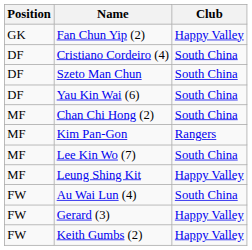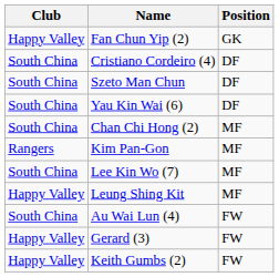 <table class="wikitable">
 <tr>
+<th>Club</th>
+<th>Name</th>
 <th>Position</th>
-<th>Name</th>
-<th>Club</th>
 </tr>
 <tr>
+<td><a href='#'>Happy Valley</a></td>
+<td> <a href='#'>Fan Chun Yip</a> (2)</td>
 <td>GK</td>
-<td> <a href='#'>Fan Chun Yip</a> (2)</td>
-<td><a href='#'>Happy Valley</a></td>
 </tr>
 <tr>
+<td><a href='#'>South China</a></td>
+<td> <a href='#'>Cristiano Cordeiro</a> (4)</td>
 <td>DF</td>
-<td> <a href='#'>Cristiano Cordeiro</a> (4)</td>
-<td><a href='#'>South China</a></td>
 </tr>
 <tr>
+<td><a href='#'>South China</a></td>
+<td> <a href='#'>Szeto Man Chun</a></td>
 <td>DF</td>
-<td> <a href='#'>Szeto Man Chun</a></td>
-<td><a href='#'>South China</a></td>
 </tr>
 <tr>
+<td><a href='#'>South China</a></td>
+<td> <a href='#'>Yau Kin Wai</a> (6)</td>
 <td>DF</td>
-<td> <a href='#'>Yau Kin Wai</a> (6)</td>
-<td><a href='#'>South China</a></td>
 </tr>
 <tr>
+<td><a href='#'>South China</a></td>
+<td> <a href='#'>Chan Chi Hong</a> (2)</td>
 <td>MF</td>
-<td> <a href='#'>Chan Chi Hong</a> (2)</td>
-<td><a href='#'>South China</a></td>
 </tr>
 <tr>
+<td><a href='#'>Rangers</a></td>
+<td> <a href='#'>Kim Pan-Gon</a></td>
 <td>MF</td>
-<td> <a href='#'>Kim Pan-Gon</a></td>
-<td><a href='#'>Rangers</a></td>
 </tr>
 <tr>
+<td><a href='#'>South China</a></td>
+<td> <a href='#'>Lee Kin Wo</a> (7)</td>
 <td>MF</td>
-<td> <a href='#'>Lee Kin Wo</a> (7)</td>
-<td><a href='#'>South China</a></td>
 </tr>
 <tr>
+<td><a href='#'>Happy Valley</a></td>
+<td> <a href='#'>Leung Shing Kit</a></td>
 <td>MF</td>
-<td> <a href='#'>Leung Shing Kit</a></td>
-<td><a href='#'>Happy Valley</a></td>
 </tr>
 <tr>
+<td><a href='#'>South China</a></td>
+<td> <a href='#'>Au Wai Lun</a> (4)</td>
 <td>FW</td>
-<td> <a href='#'>Au Wai Lun</a> (4)</td>
-<td><a href='#'>South China</a></td>
 </tr>
 <tr>
+<td><a href='#'>Happy Valley</a></td>
+<td> <a href='#'>Gerard</a> (3)</td>
 <td>FW</td>
-<td> <a href='#'>Gerard</a> (3)</td>
-<td><a href='#'>Happy Valley</a></td>
 </tr>
 <tr>
+<td><a href='#'>Happy Valley</a></td>
+<td> <a href='#'>Keith Gumbs</a> (2)</td>
 <td>FW</td>
-<td> <a href='#'>Keith Gumbs</a> (2)</td>
-<td><a href='#'>Happy Valley</a></td>
 </tr>
 </table>
